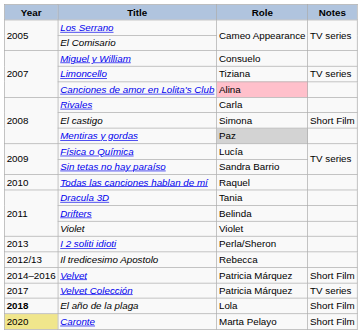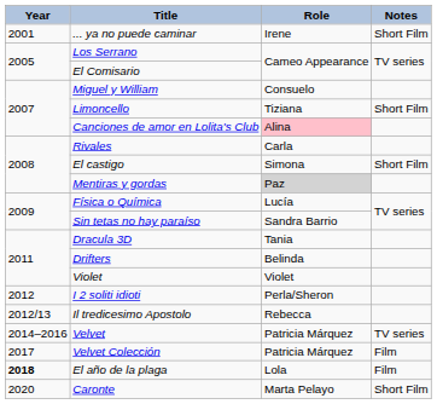 <table class="wikitable" style="font-size:90%;">
 <tr>
 <th style="background:#B0C4DE;">Year</th>
 <th style="background:#B0C4DE;">Title</th>
 <th style="background:#B0C4DE;">Role</th>
 <th style="background:#B0C4DE;">Notes</th>
+</tr>
+<tr>
+<td>2001</td>
+<td><em>... ya no puede caminar</em></td>
+<td>Irene</td>
+<td>Short Film</td>
 </tr>
 <tr>
 <td rowspan="2">2005</td>
 <td><em><a href='#'>Los Serrano</a></em></td>
 <td rowspan="2">Cameo Appearance</td>
 <td rowspan="2">TV series</td>
 </tr>
 <tr>
 <td><em>El Comisario</em></td>
 </tr>
 <tr>
 <td rowspan="3">2007</td>
 <td><em><a href='#'>Miguel y William</a></em></td>
 <td>Consuelo</td>
 <td></td>
 </tr>
 <tr>
 <td><em><a href='#'>Limoncello</a></em></td>
 <td>Tiziana</td>
-<td>TV series</td>
+<td>Short Film</td>
 </tr>
 <tr>
 <td><em><a href='#'>Canciones de amor en Lolita's Club</a></em></td>
 <td style="background: pink;">Alina</td>
 <td></td>
 </tr>
 <tr>
 <td rowspan="3">2008</td>
 <td><em><a href='#'>Rivales</a></em></td>
 <td>Carla</td>
 <td></td>
 </tr>
 <tr>
 <td><em>El castigo</em></td>
 <td>Simona</td>
 <td>Short Film</td>
 </tr>
 <tr>
 <td><em><a href='#'>Mentiras y gordas</a></em></td>
 <td style="background: lightgrey;">Paz</td>
 <td></td>
 </tr>
 <tr>
 <td rowspan="2">2009</td>
 <td><em><a href='#'>Física o Química</a></em></td>
 <td>Lucía</td>
 <td rowspan="2">TV series</td>
 </tr>
 <tr>
 <td><em><a href='#'>Sin tetas no hay paraíso</a></em></td>
 <td>Sandra Barrio</td>
 </tr>
 <tr>
-<td>2010</td>
-<td><em><a href='#'>Todas las canciones hablan de mí</a></em></td>
-<td>Raquel</td>
-<td></td>
-</tr>
-<tr>
 <td rowspan=3>2011</td>
 <td><em><a href='#'>Dracula 3D</a></em></td>
 <td>Tania</td>
 <td></td>
 </tr>
 <tr>
 <td><em><a href='#'>Drifters</a></em></td>
 <td>Belinda</td>
 <td></td>
 </tr>
 <tr>
 <td><em>Violet</em></td>
 <td>Violet</td>
 <td></td>
 </tr>
 <tr>
-<td>2013</td>
+<td>2012</td>
 <td><em><a href='#'>I 2 soliti idioti</a></em></td>
 <td>Perla/Sheron</td>
 <td></td>
 </tr>
 <tr>
 <td>2012/13</td>
 <td><em>Il tredicesimo Apostolo</em></td>
 <td>Rebecca</td>
 <td></td>
 </tr>
 <tr>
 <td>2014–2016</td>
 <td><em><a href='#'>Velvet</a></em></td>
 <td>Patricia Márquez</td>
-<td>Short Film</td>
+<td>TV series</td>
 </tr>
 <tr>
 <td>2017</td>
 <td><em><a href='#'>Velvet Colección</a></em></td>
 <td>Patricia Márquez</td>
-<td>TV series</td>
+<td>Film</td>
 </tr>
 <tr>
 <td><strong>2018</strong></td>
 <td><em>El año de la plaga</em></td>
 <td>Lola</td>
-<td>Short Film</td>
+<td>Film</td>
 </tr>
 <tr>
-<td style="background: khaki;">2020</td>
+<td>2020</td>
 <td><em><a href='#'>Caronte</a></em></td>
 <td>Marta Pelayo</td>
 <td>Short Film</td>
 </tr>
 </table>
